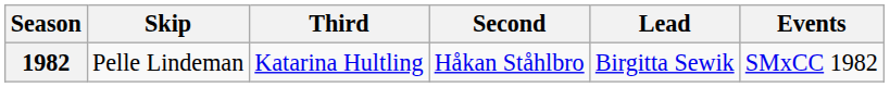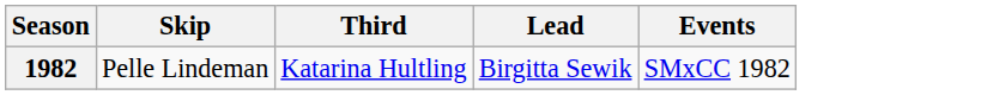 <table class="wikitable">
 <tr>
 <th scope="col">Season</th>
 <th scope="col">Skip</th>
 <th scope="col">Third</th>
-<th scope="col">Second</th>
 <th scope="col">Lead</th>
 <th scope="col">Events</th>
 </tr>
 <tr>
 <th scope="row">1982</th>
 <td>Pelle Lindeman</td>
 <td><a href='#'>Katarina Hultling</a></td>
-<td><a href='#'>Håkan Ståhlbro</a></td>
 <td><a href='#'>Birgitta Sewik</a></td>
 <td><a href='#'>SMxCC</a> 1982 </td>
 </tr>
 </table>
